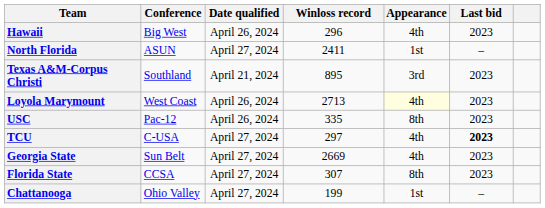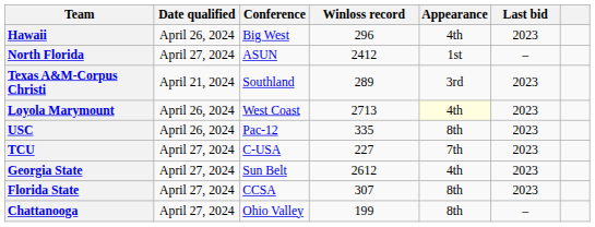 <table class="wikitable sortable plainrowheaders">
 <tr>
 <th scope="col" style="width: 180px;">Team</th>
+<th scope="col" style="width: 100px;">Date qualified</th>
 <th scope="col" style="width: 80px;">Conference</th>
-<th scope="col" style="width: 100px;">Date qualified</th>
 <th scope="col" style="width: 130px;" data-sort-type="number">Winloss record</th>
 <th scope="col" style="width: 80px;" data-sort-type="number">Appearance</th>
 <th scope="col" style="width: 80px;">Last bid</th>
 <th scope="col" style="width: 30px;"></th>
 </tr>
 <tr>
 <th scope="row" style="text-align:left"><a href='#'>Hawaii</a></th>
+<td align=center>April 26, 2024</td>
 <td><a href='#'>Big West</a></td>
-<td align=center>April 26, 2024</td>
 <td align=center>296</td>
 <td align=center>4th</td>
 <td align=center>2023</td>
 <td align=center></td>
 </tr>
 <tr>
 <th scope="row" style="text-align:left"><a href='#'>North Florida</a></th>
+<td align=center>April 27, 2024</td>
 <td><a href='#'>ASUN</a></td>
-<td align=center>April 27, 2024</td>
-<td align=center>2411</td>
+<td align=center>2412</td>
 <td align=center>1st</td>
 <td align=center>–</td>
 <td align=center></td>
 </tr>
 <tr>
 <th scope="row" style="text-align:left"><a href='#'>Texas A&M-Corpus Christi</a></th>
+<td align=center>April 21, 2024</td>
 <td><a href='#'>Southland</a></td>
-<td align=center>April 21, 2024</td>
-<td align=center>895</td>
+<td align=center>289</td>
 <td align=center>3rd</td>
 <td align=center>2023</td>
 <td align=center></td>
 </tr>
 <tr>
 <th scope="row" style="text-align:left"><a href='#'>Loyola Marymount</a></th>
+<td align=center>April 26, 2024</td>
 <td><a href='#'>West Coast</a></td>
-<td align=center>April 26, 2024</td>
 <td align=center>2713</td>
 <td align=center style="background: lightyellow;">4th</td>
 <td align=center>2023</td>
 <td align=center></td>
 </tr>
 <tr>
 <th scope="row" style="text-align:left"><a href='#'>USC</a></th>
+<td align=center>April 26, 2024</td>
 <td><a href='#'>Pac-12</a></td>
-<td align=center>April 26, 2024</td>
 <td align=center>335</td>
 <td align=center>8th</td>
 <td align=center>2023</td>
 <td align=center></td>
 </tr>
 <tr>
 <th scope="row" style="text-align:left"><a href='#'>TCU</a></th>
+<td align=center>April 27, 2024</td>
 <td><a href='#'>C-USA</a></td>
-<td align=center>April 27, 2024</td>
-<td align=center>297</td>
-<td align=center>4th</td>
-<td align=center><strong>2023</strong></td>
+<td align=center>227</td>
+<td align=center>7th</td>
+<td align=center>2023</td>
 <td align=center></td>
 </tr>
 <tr>
 <th scope="row" style="text-align:left"><a href='#'>Georgia State</a></th>
+<td align=center>April 27, 2024</td>
 <td><a href='#'>Sun Belt</a></td>
-<td align=center>April 27, 2024</td>
-<td align=center>2669</td>
+<td align=center>2612</td>
 <td align=center>4th</td>
 <td align=center>2023</td>
 <td align=center></td>
 </tr>
 <tr>
 <th scope="row" style="text-align:left"><a href='#'>Florida State</a></th>
+<td align=center>April 27, 2024</td>
 <td><a href='#'>CCSA</a></td>
-<td align=center>April 27, 2024</td>
 <td align=center>307</td>
 <td align=center>8th</td>
 <td align=center>2023</td>
 <td align=center></td>
 </tr>
 <tr>
 <th scope="row" style="text-align:left"><a href='#'>Chattanooga</a></th>
+<td align=center>April 27, 2024</td>
 <td><a href='#'>Ohio Valley</a></td>
-<td align=center>April 27, 2024</td>
 <td align=center>199</td>
-<td align=center>1st</td>
+<td align=center>8th</td>
 <td align=center>–</td>
 <td align=center></td>
 </tr>
 </table>
